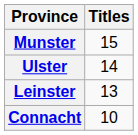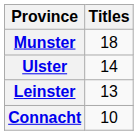 <table class="wikitable plainrowheaders sortable">
 <tr>
 <th scope="col">Province</th>
 <th scope="col">Titles</th>
 </tr>
 <tr align="center" |>
 <th scope="row"> <a href='#'>Munster</a></th>
-<td>15</td>
+<td>18</td>
 </tr>
 <tr align="center" |>
 <th scope="row"> <a href='#'>Ulster</a></th>
 <td>14</td>
 </tr>
 <tr align="center" |>
 <th scope="row"> <a href='#'>Leinster</a></th>
 <td>13</td>
 </tr>
 <tr align="center" |>
 <th scope="row"> <a href='#'>Connacht</a></th>
 <td>10</td>
 </tr>
 </table>
